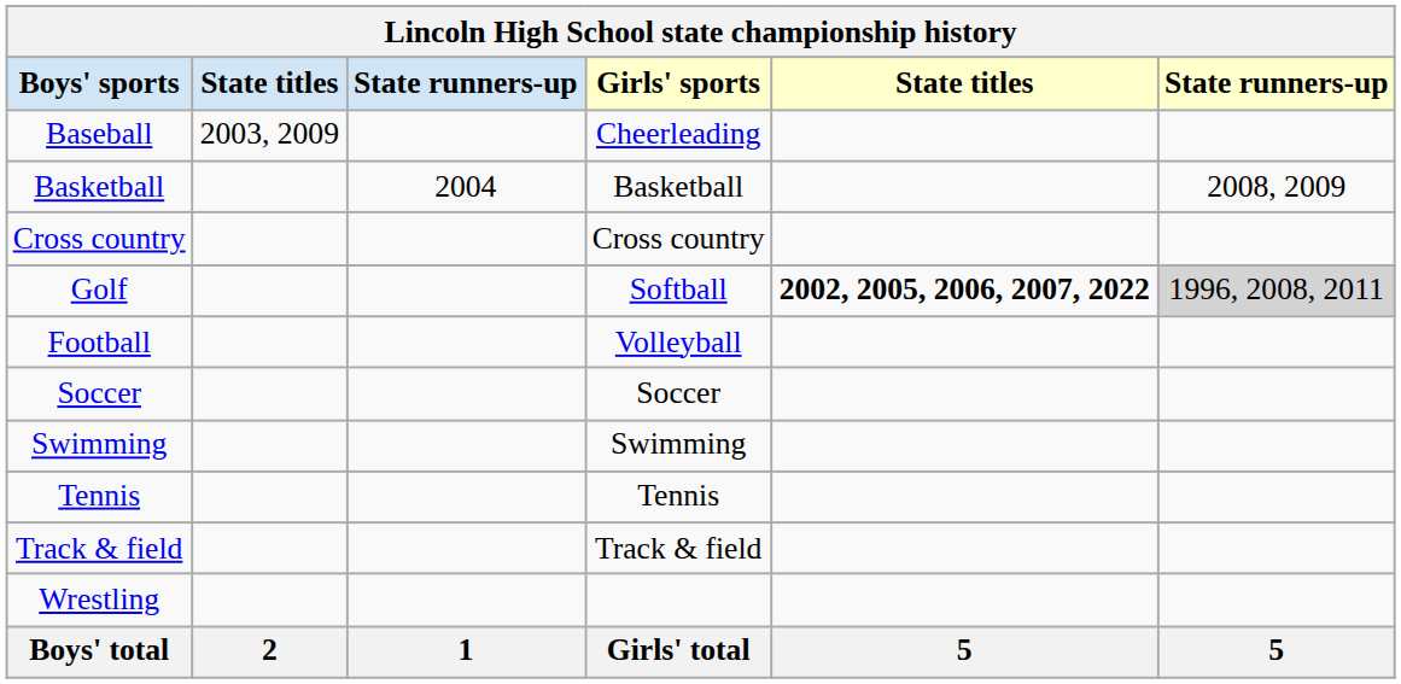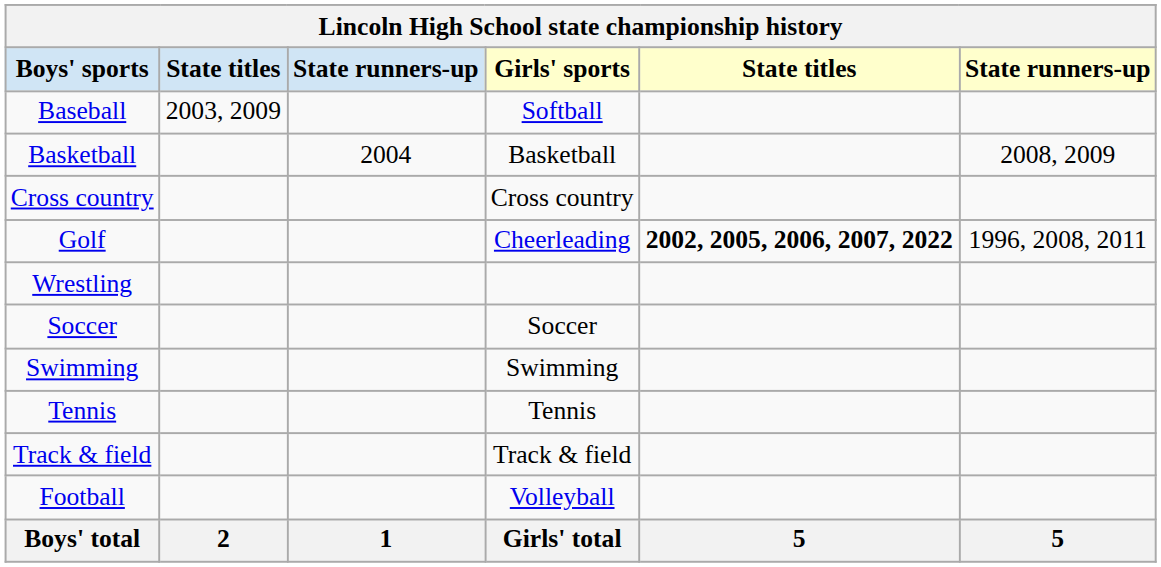 <table class = "wikitable" style="margin:1em auto; text-align:center; font-size:smaller;">
 <tr>
 <th colspan="6">Lincoln High School state championship history </th>
 </tr>
 <tr>
 <th style="background:#d0e5f5;">Boys' sports</th>
 <th style="background:#d0e5f5;">State titles</th>
 <th style="background:#d0e5f5;">State runners-up</th>
 <th style="background:#ffc;">Girls' sports</th>
 <th style="background:#ffc;">State titles</th>
 <th style="background:#ffc;">State runners-up</th>
 </tr>
 <tr>
 <td><a href='#'>Baseball</a></td>
 <td>2003, 2009</td>
 <td></td>
-<td><a href='#'>Cheerleading</a></td>
+<td><a href='#'>Softball</a></td>
 <td></td>
 <td></td>
 </tr>
 <tr>
 <td><a href='#'>Basketball</a></td>
 <td></td>
 <td>2004</td>
 <td>Basketball</td>
 <td></td>
 <td>2008, 2009</td>
 </tr>
 <tr>
 <td><a href='#'>Cross country</a></td>
 <td></td>
 <td></td>
 <td>Cross country</td>
 <td></td>
 <td></td>
 </tr>
 <tr>
 <td><a href='#'>Golf</a></td>
 <td></td>
 <td></td>
-<td><a href='#'>Softball</a></td>
+<td><a href='#'>Cheerleading</a></td>
 <td><strong>2002, 2005, 2006, 2007, 2022</strong></td>
-<td style="background: lightgrey;">1996, 2008, 2011</td>
+<td>1996, 2008, 2011</td>
 </tr>
 <tr>
-<td><a href='#'>Football</a></td>
+<td><a href='#'>Wrestling</a></td>
 <td></td>
 <td></td>
-<td><a href='#'>Volleyball</a></td>
+<td></td>
 <td></td>
 <td></td>
 </tr>
 <tr>
 <td><a href='#'>Soccer</a></td>
 <td></td>
 <td></td>
 <td>Soccer</td>
 <td></td>
 <td></td>
 </tr>
 <tr>
 <td><a href='#'>Swimming</a></td>
 <td></td>
 <td></td>
 <td>Swimming</td>
 <td></td>
 <td></td>
 </tr>
 <tr>
 <td><a href='#'>Tennis</a></td>
 <td></td>
 <td></td>
 <td>Tennis</td>
 <td></td>
 <td></td>
 </tr>
 <tr>
 <td><a href='#'>Track & field</a></td>
 <td></td>
 <td></td>
 <td>Track & field</td>
 <td></td>
 <td></td>
 </tr>
 <tr>
-<td><a href='#'>Wrestling</a></td>
+<td><a href='#'>Football</a></td>
 <td></td>
 <td></td>
-<td></td>
+<td><a href='#'>Volleyball</a></td>
 <td></td>
 <td></td>
 </tr>
 <tr>
 <th>Boys' total</th>
 <th>2</th>
 <th>1</th>
 <th>Girls' total</th>
 <th>5</th>
 <th>5</th>
 </tr>
 </table>
